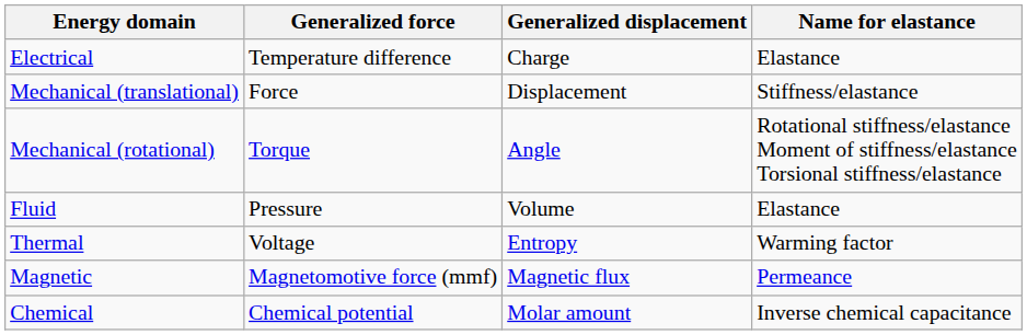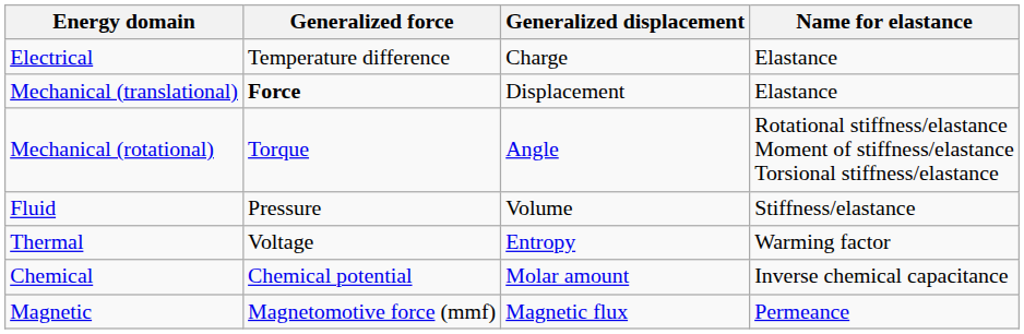 <table class="wikitable">
 <tr>
 <th>Energy domain</th>
 <th>Generalized force</th>
 <th>Generalized displacement</th>
 <th>Name for elastance</th>
 </tr>
 <tr>
 <td><a href='#'>Electrical</a></td>
 <td>Temperature difference</td>
 <td>Charge</td>
 <td>Elastance</td>
 </tr>
 <tr>
 <td><a href='#'>Mechanical (translational)</a></td>
-<td>Force</td>
+<td><strong>Force</strong></td>
 <td>Displacement</td>
-<td>Stiffness/elastance</td>
+<td>Elastance</td>
 </tr>
 <tr>
 <td><a href='#'>Mechanical (rotational)</a></td>
 <td><a href='#'>Torque</a></td>
 <td><a href='#'>Angle</a></td>
 <td>Rotational stiffness/elastance<br>Moment of stiffness/elastance<br>Torsional stiffness/elastance</td>
 </tr>
 <tr>
 <td><a href='#'>Fluid</a></td>
 <td>Pressure</td>
 <td>Volume</td>
-<td>Elastance</td>
+<td>Stiffness/elastance</td>
 </tr>
 <tr>
 <td><a href='#'>Thermal</a></td>
 <td>Voltage</td>
 <td><a href='#'>Entropy</a></td>
 <td>Warming factor</td>
 </tr>
 <tr>
+<td><a href='#'>Chemical</a></td>
+<td><a href='#'>Chemical potential</a></td>
+<td><a href='#'>Molar amount</a></td>
+<td>Inverse chemical capacitance</td>
+</tr>
+<tr>
 <td><a href='#'>Magnetic</a></td>
 <td><a href='#'>Magnetomotive force</a> (mmf)</td>
 <td><a href='#'>Magnetic flux</a></td>
 <td><a href='#'>Permeance</a></td>
 </tr>
-<tr>
-<td><a href='#'>Chemical</a></td>
-<td><a href='#'>Chemical potential</a></td>
-<td><a href='#'>Molar amount</a></td>
-<td>Inverse chemical capacitance</td>
-</tr>
 </table>
